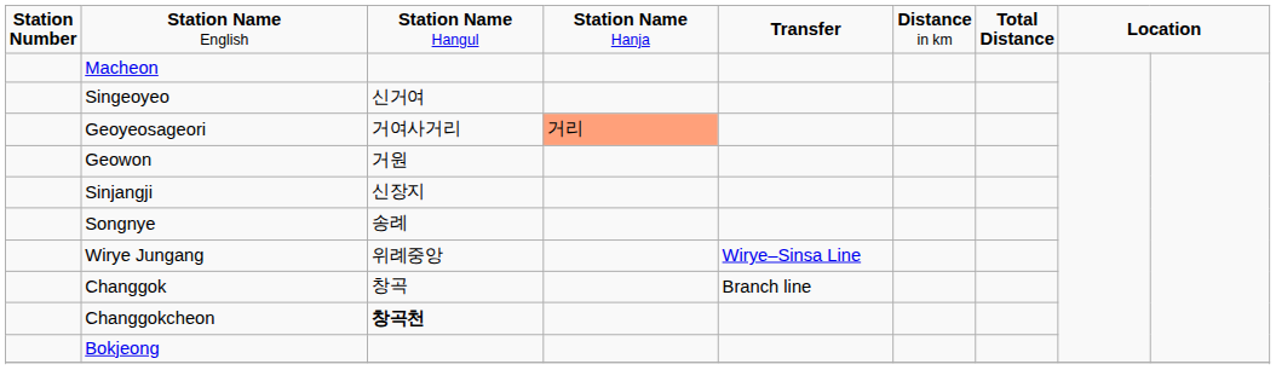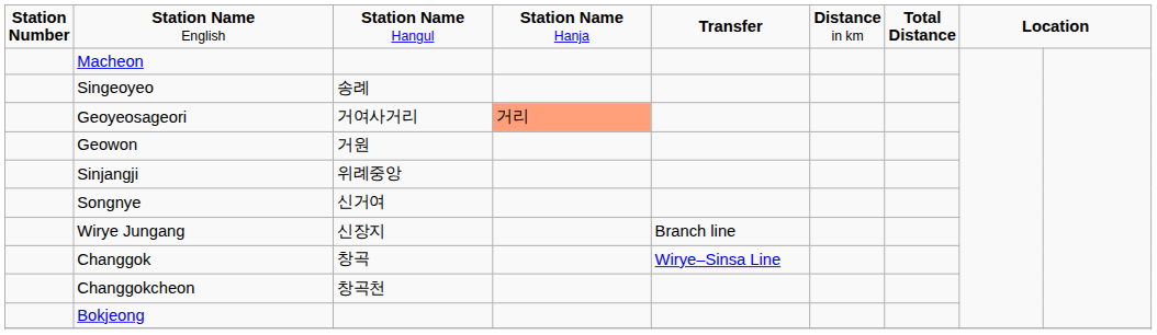 <table class="wikitable">
 <tr style="text-align:center;">
 <td><strong>Station<br>Number</strong></td>
 <td width = "250pt"><strong>Station Name</strong><br><small>English</small></td>
 <td width = "150pt"><strong>Station Name</strong><br><small><a href='#'>Hangul</a></small></td>
 <td width = "150pt"><strong>Station Name</strong><br><small><a href='#'>Hanja</a></small></td>
 <td width = "150pt"><strong>Transfer</strong></td>
 <td><strong>Distance</strong><br><small>in km</small></td>
 <td><strong>Total</strong><br><strong>Distance</strong></td>
 <td colspan = "3"><strong>Location</strong></td>
 </tr>
 <tr>
 <td></td>
 <td><a href='#'>Macheon</a></td>
 <td></td>
 <td></td>
 <td></td>
 <td></td>
 <td></td>
 <td rowspan = "10" width = "75pt"></td>
 <td rowspan = "10" width = "100pt"></td>
 </tr>
 <tr>
 <td></td>
 <td>Singeoyeo</td>
-<td>신거여</td>
+<td>송례</td>
 <td></td>
 <td></td>
 <td></td>
 <td></td>
 </tr>
 <tr>
 <td></td>
 <td>Geoyeosageori</td>
 <td>거여사거리</td>
 <td style="background: lightsalmon;">거리</td>
 <td></td>
 <td></td>
 <td></td>
 </tr>
 <tr>
 <td></td>
 <td>Geowon</td>
 <td>거원</td>
 <td></td>
 <td></td>
 <td></td>
 <td></td>
 </tr>
 <tr>
 <td></td>
 <td>Sinjangji</td>
-<td>신장지</td>
+<td>위례중앙</td>
 <td></td>
 <td></td>
 <td></td>
 <td></td>
 </tr>
 <tr>
 <td></td>
 <td>Songnye</td>
-<td>송례</td>
+<td>신거여</td>
 <td></td>
 <td></td>
 <td></td>
 <td></td>
 </tr>
 <tr>
 <td></td>
 <td>Wirye Jungang</td>
-<td>위례중앙</td>
+<td>신장지</td>
 <td></td>
-<td><a href='#'>Wirye–Sinsa Line</a></td>
+<td>Branch line</td>
 <td></td>
 <td></td>
 </tr>
 <tr>
 <td></td>
 <td>Changgok</td>
 <td>창곡</td>
 <td></td>
-<td>Branch line</td>
+<td><a href='#'>Wirye–Sinsa Line</a></td>
 <td></td>
 <td></td>
 </tr>
 <tr>
 <td></td>
 <td>Changgokcheon</td>
-<td><strong>창곡천</strong></td>
+<td>창곡천</td>
 <td></td>
 <td></td>
 <td></td>
 <td></td>
 </tr>
 <tr>
 <td></td>
 <td><a href='#'>Bokjeong</a></td>
 <td></td>
 <td></td>
 <td> </td>
 <td></td>
 <td></td>
 </tr>
 <tr>
 </tr>
 <tr>
 </tr>
 </table>
